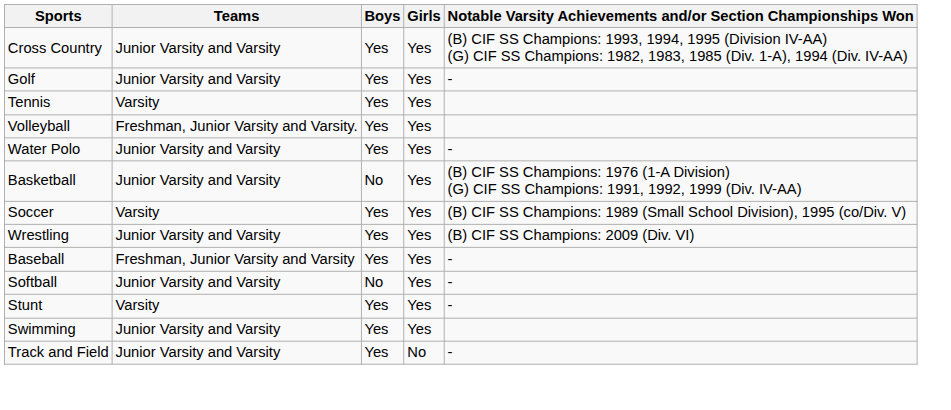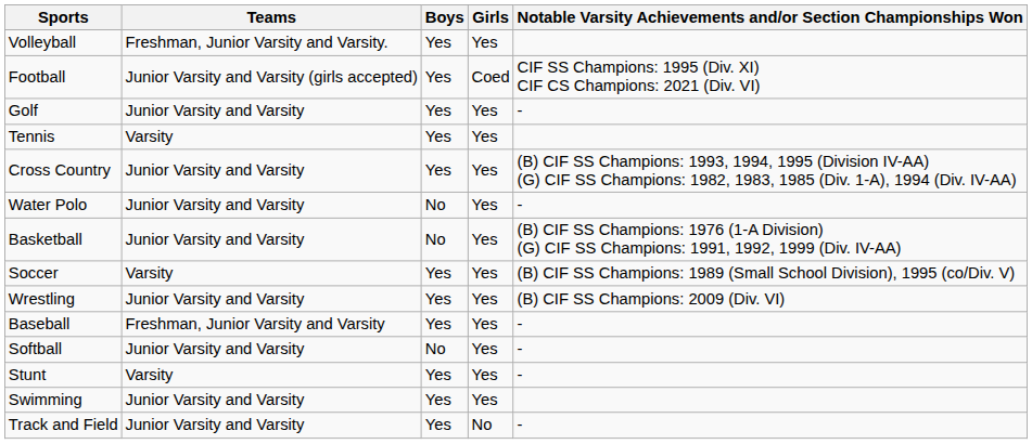 <table class="wikitable">
 <tr>
 <th>Sports</th>
 <th>Teams</th>
 <th>Boys</th>
 <th>Girls</th>
 <th>Notable Varsity Achievements and/or Section Championships Won</th>
 </tr>
 <tr>
-<td>Cross Country</td>
-<td>Junior Varsity and Varsity</td>
+<td>Volleyball</td>
+<td>Freshman, Junior Varsity and Varsity.</td>
 <td>Yes</td>
 <td>Yes</td>
-<td>(B) CIF SS Champions: 1993, 1994, 1995 (Division IV-AA)<br>(G) CIF SS Champions: 1982, 1983, 1985 (Div. 1-A), 1994 (Div. IV-AA)</td>
+<td></td>
+</tr>
+<tr>
+<td>Football</td>
+<td>Junior Varsity and Varsity (girls accepted)</td>
+<td>Yes</td>
+<td>Coed</td>
+<td>CIF SS Champions: 1995 (Div. XI)<br>CIF CS Champions: 2021 (Div. VI)</td>
 </tr>
 <tr>
 <td>Golf</td>
 <td>Junior Varsity and Varsity</td>
 <td>Yes</td>
 <td>Yes</td>
 <td>-</td>
 </tr>
 <tr>
 <td>Tennis</td>
 <td>Varsity</td>
 <td>Yes</td>
 <td>Yes</td>
 <td></td>
 </tr>
 <tr>
-<td>Volleyball</td>
-<td>Freshman, Junior Varsity and Varsity.</td>
+<td>Cross Country</td>
+<td>Junior Varsity and Varsity</td>
 <td>Yes</td>
 <td>Yes</td>
-<td></td>
+<td>(B) CIF SS Champions: 1993, 1994, 1995 (Division IV-AA)<br>(G) CIF SS Champions: 1982, 1983, 1985 (Div. 1-A), 1994 (Div. IV-AA)</td>
 </tr>
 <tr>
 <td>Water Polo</td>
 <td>Junior Varsity and Varsity</td>
-<td>Yes</td>
+<td>No</td>
 <td>Yes</td>
 <td>-</td>
 </tr>
 <tr>
 <td>Basketball</td>
 <td>Junior Varsity and Varsity</td>
 <td>No</td>
 <td>Yes</td>
 <td>(B) CIF SS Champions: 1976 (1-A Division)<br>(G) CIF SS Champions: 1991, 1992, 1999 (Div. IV-AA)</td>
 </tr>
 <tr>
 <td>Soccer</td>
 <td>Varsity</td>
 <td>Yes</td>
 <td>Yes</td>
 <td>(B) CIF SS Champions: 1989 (Small School Division), 1995 (co/Div. V)</td>
 </tr>
 <tr>
 <td>Wrestling</td>
 <td>Junior Varsity and Varsity</td>
 <td>Yes</td>
 <td>Yes</td>
 <td>(B) CIF SS Champions: 2009 (Div. VI)</td>
 </tr>
 <tr>
 <td>Baseball</td>
 <td>Freshman, Junior Varsity and Varsity</td>
 <td>Yes</td>
 <td>Yes</td>
 <td>-</td>
 </tr>
 <tr>
 <td>Softball</td>
 <td>Junior Varsity and Varsity</td>
 <td>No</td>
 <td>Yes</td>
 <td>-</td>
 </tr>
 <tr>
 <td>Stunt</td>
 <td>Varsity</td>
 <td>Yes</td>
 <td>Yes</td>
 <td>-</td>
 </tr>
 <tr>
 <td>Swimming</td>
 <td>Junior Varsity and Varsity</td>
 <td>Yes</td>
 <td>Yes</td>
 <td></td>
 </tr>
 <tr>
 <td>Track and Field</td>
 <td>Junior Varsity and Varsity</td>
 <td>Yes</td>
 <td>No</td>
 <td>-</td>
 </tr>
 </table>
